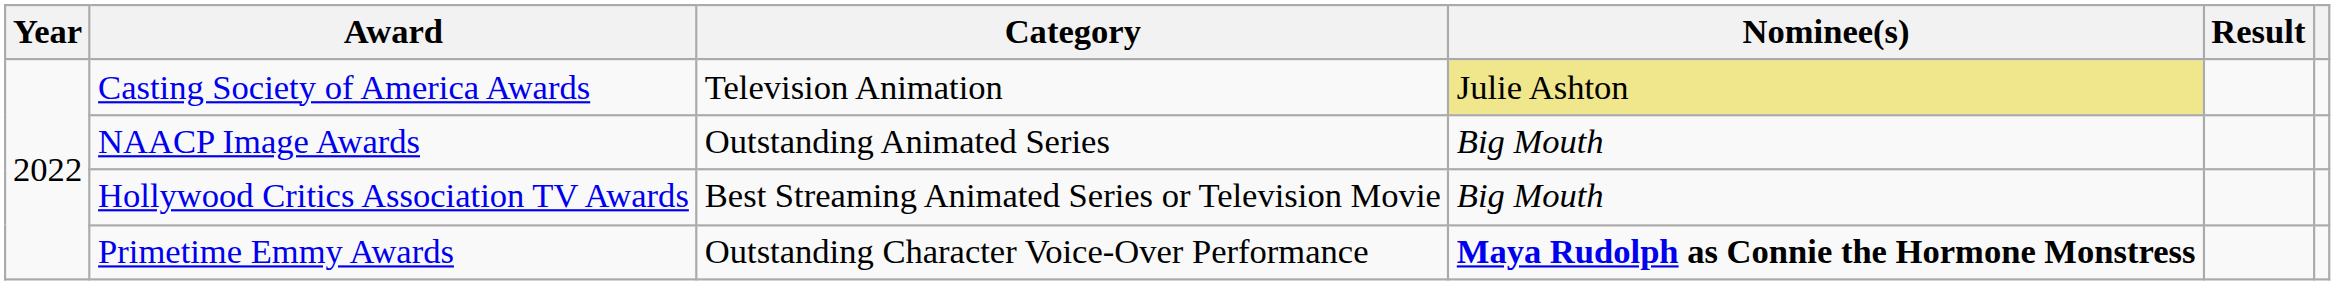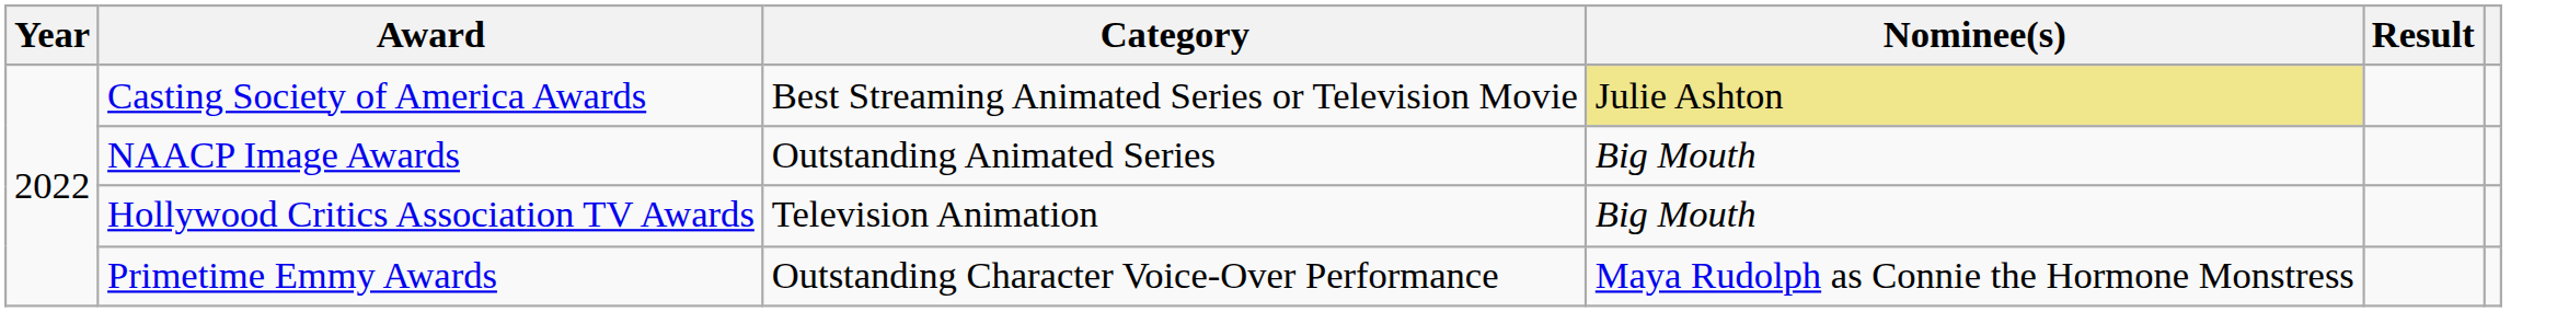 <table class="wikitable">
 <tr>
 <th>Year</th>
 <th>Award</th>
 <th>Category</th>
 <th>Nominee(s)</th>
 <th>Result</th>
 <th></th>
 </tr>
 <tr>
 <td rowspan="4">2022</td>
 <td><a href='#'>Casting Society of America Awards</a></td>
-<td>Television Animation</td>
+<td>Best Streaming Animated Series or Television Movie</td>
 <td style="background: khaki;">Julie Ashton</td>
 <td></td>
 <td></td>
 </tr>
 <tr>
 <td><a href='#'>NAACP Image Awards</a></td>
 <td>Outstanding Animated Series</td>
 <td><em>Big Mouth</em></td>
 <td></td>
 <td></td>
 </tr>
 <tr>
 <td><a href='#'>Hollywood Critics Association TV Awards</a></td>
-<td>Best Streaming Animated Series or Television Movie</td>
+<td>Television Animation</td>
 <td><em>Big Mouth</em></td>
 <td></td>
 <td></td>
 </tr>
 <tr>
 <td><a href='#'>Primetime Emmy Awards</a></td>
 <td>Outstanding Character Voice-Over Performance</td>
-<td><strong><a href='#'>Maya Rudolph</a> as Connie the Hormone Monstress</strong></td>
+<td><a href='#'>Maya Rudolph</a> as Connie the Hormone Monstress</td>
 <td></td>
 <td></td>
 </tr>
 </table>
